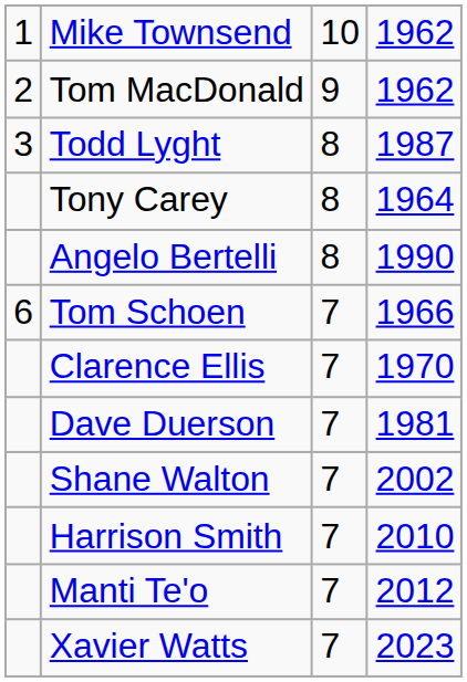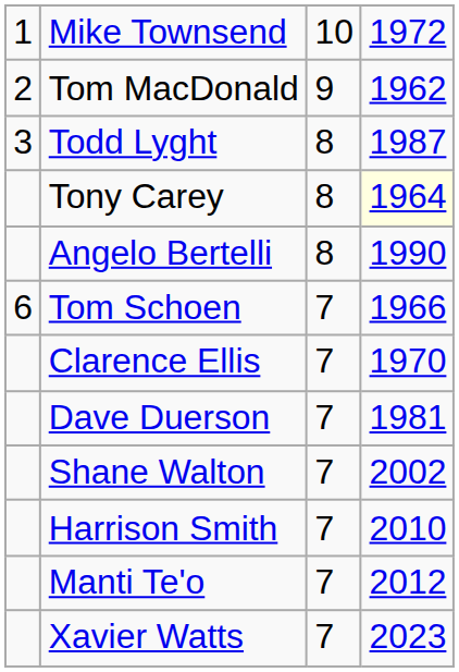 <table class="wikitable">
 <tr>
 </tr>
 <tr>
 <td>1</td>
 <td><a href='#'>Mike Townsend</a></td>
 <td>10</td>
-<td><a href='#'>1962</a></td>
+<td><a href='#'>1972</a></td>
 </tr>
 <tr>
 <td>2</td>
 <td>Tom MacDonald</td>
 <td>9</td>
 <td><a href='#'>1962</a></td>
 </tr>
 <tr>
 <td>3</td>
 <td><a href='#'>Todd Lyght</a></td>
 <td>8</td>
 <td><a href='#'>1987</a></td>
 </tr>
 <tr>
 <td></td>
 <td>Tony Carey</td>
 <td>8</td>
-<td><a href='#'>1964</a></td>
+<td style="background: lightyellow;"><a href='#'>1964</a></td>
 </tr>
 <tr>
 <td></td>
 <td><a href='#'>Angelo Bertelli</a></td>
 <td>8</td>
 <td><a href='#'>1990</a></td>
 </tr>
 <tr>
 <td>6</td>
 <td><a href='#'>Tom Schoen</a></td>
 <td>7</td>
 <td><a href='#'>1966</a></td>
 </tr>
 <tr>
 <td></td>
 <td><a href='#'>Clarence Ellis</a></td>
 <td>7</td>
 <td><a href='#'>1970</a></td>
 </tr>
 <tr>
 <td></td>
 <td><a href='#'>Dave Duerson</a></td>
 <td>7</td>
 <td><a href='#'>1981</a></td>
 </tr>
 <tr>
 <td></td>
 <td><a href='#'>Shane Walton</a></td>
 <td>7</td>
 <td><a href='#'>2002</a></td>
 </tr>
 <tr>
 <td></td>
 <td><a href='#'>Harrison Smith</a></td>
 <td>7</td>
 <td><a href='#'>2010</a></td>
 </tr>
 <tr>
 <td></td>
 <td><a href='#'>Manti Te'o</a></td>
 <td>7</td>
 <td><a href='#'>2012</a></td>
 </tr>
 <tr>
 <td></td>
 <td><a href='#'>Xavier Watts</a></td>
 <td>7</td>
 <td><a href='#'>2023</a></td>
 </tr>
 </table>
